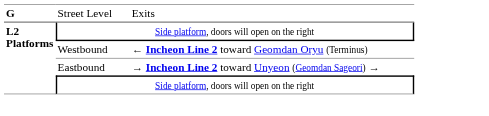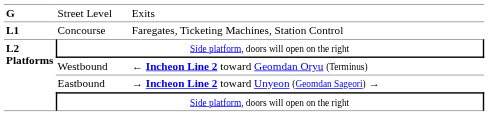 <table table border=0 cellspacing=0 cellpadding=3>
 <tr>
 <td style="border-top:solid 1px gray;border-bottom:solid 1px gray;" width=50 valign=top><strong>G</strong></td>
 <td style="border-top:solid 1px gray;border-bottom:solid 1px gray;" width=100 valign=top>Street Level</td>
 <td style="border-top:solid 1px gray;border-bottom:solid 1px gray;" width=400 valign=top>Exits</td>
+</tr>
+<tr>
+<td style="border-bottom:solid 0 gray;" width=50 valign=top><strong>L1</strong></td>
+<td style="border-bottom:solid 0 gray;" width=100 valign=top>Concourse</td>
+<td style="border-bottom:solid 0 gray;" width=500 valign=top>Faregates, Ticketing Machines, Station Control</td>
 </tr>
 <tr>
 <td style="border-top:solid 1px gray;border-bottom:solid 1px gray;" rowspan=4 valign=top><strong>L2<br>Platforms</strong></td>
 <td style="border-top:solid 1px gray;border-right:solid 2px black;border-left:solid 2px black;border-bottom:solid 2px black;text-align:center;" colspan=2><small><a href='#'>Side platform</a>, doors will open on the right</small></td>
 </tr>
 <tr>
 <td style="border-bottom:solid 1px gray;">Westbound</td>
 <td style="border-bottom:solid 1px gray;">← <a href='#'><span><strong>Incheon Line 2</strong></span></a> toward <a href='#'>Geomdan Oryu</a> <small>(Terminus)</small></td>
 </tr>
 <tr>
 <td>Eastbound</td>
 <td><span>→</span> <a href='#'><span><strong>Incheon Line 2</strong></span></a> toward <a href='#'>Unyeon</a> <small>(<a href='#'>Geomdan Sageori</a>)</small> →</td>
 </tr>
 <tr>
 <td style="border-top:solid 2px black;border-right:solid 2px black;border-left:solid 2px black;border-bottom:solid 1px gray;text-align:center;" colspan=2><small><a href='#'>Side platform</a>, doors will open on the right</small></td>
 </tr>
 </table>
